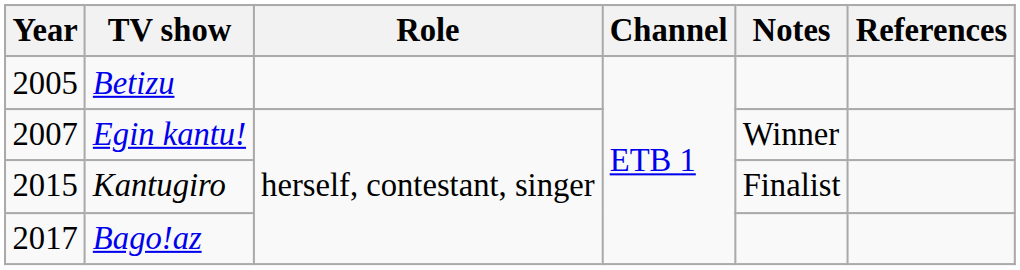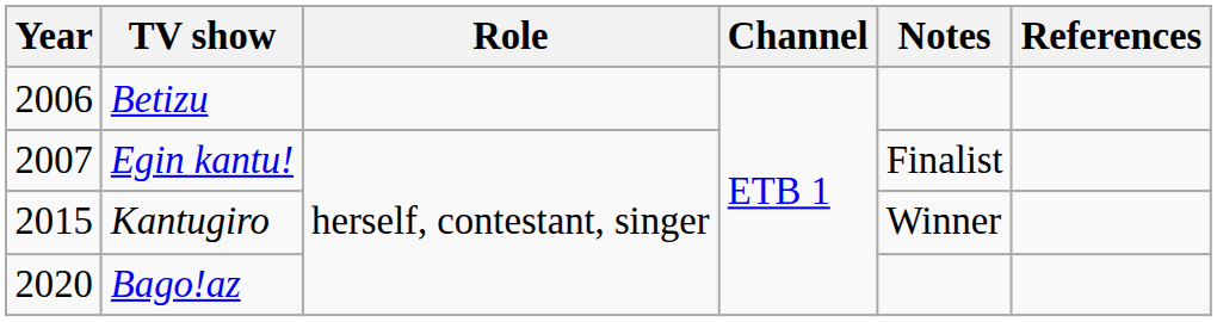 <table class="wikitable plainrowheaders sortable">
 <tr>
 <th>Year</th>
 <th>TV show</th>
 <th>Role</th>
 <th>Channel</th>
 <th>Notes</th>
 <th>References</th>
 </tr>
 <tr>
-<td>2005</td>
+<td>2006</td>
 <td><a href='#'><em>Betizu</em></a></td>
 <td></td>
 <td rowspan="4"><a href='#'>ETB 1</a></td>
 <td></td>
 <td></td>
 </tr>
 <tr>
 <td>2007</td>
 <td><a href='#'><em>Egin kantu!</em></a></td>
 <td rowspan="3">herself, contestant, singer</td>
-<td>Winner</td>
+<td>Finalist</td>
 <td></td>
 </tr>
 <tr>
 <td>2015</td>
 <td><em>Kantugiro</em></td>
-<td>Finalist</td>
+<td>Winner</td>
 <td></td>
 </tr>
 <tr>
-<td>2017</td>
+<td>2020</td>
 <td><em><a href='#'>Bago!az</a></em></td>
 <td></td>
 <td></td>
 </tr>
 </table>
